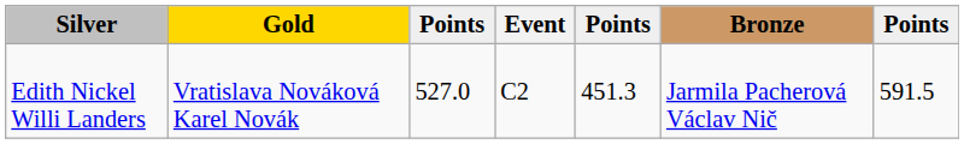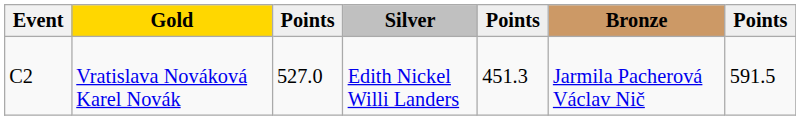 <table class="wikitable" width=100%>
 <tr>
-<td align=center bgcolor="silver"><strong>Silver</strong></td>
+<th>Event</th>
 <td align=center bgcolor="gold"><strong>Gold</strong></td>
 <td align=center bgcolor="EFEFEF"><strong>Points</strong></td>
-<th>Event</th>
+<td align=center bgcolor="silver"><strong>Silver</strong></td>
 <td align=center bgcolor="EFEFEF"><strong>Points</strong></td>
 <td align=center bgcolor="CC9966"><strong>Bronze</strong></td>
 <td align=center bgcolor="EFEFEF"><strong>Points</strong></td>
 </tr>
 <tr>
-<td><br><a href='#'>Edith Nickel</a><br><a href='#'>Willi Landers</a></td>
+<td>C2</td>
 <td><br><a href='#'>Vratislava Nováková</a><br><a href='#'>Karel Novák</a></td>
 <td>527.0</td>
-<td>C2</td>
+<td><br><a href='#'>Edith Nickel</a><br><a href='#'>Willi Landers</a></td>
 <td>451.3</td>
 <td><br><a href='#'>Jarmila Pacherová</a><br><a href='#'>Václav Nič</a></td>
 <td>591.5</td>
 </tr>
 </table>
